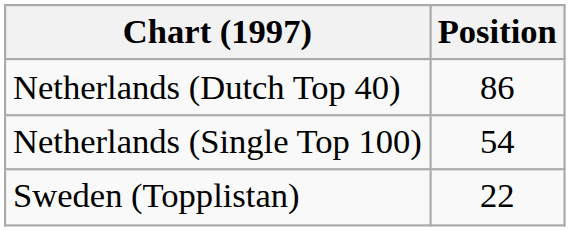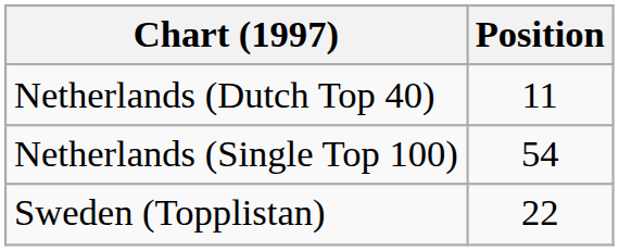 <table class="wikitable sortable">
 <tr>
 <th>Chart (1997)</th>
 <th>Position</th>
 </tr>
 <tr>
 <td>Netherlands (Dutch Top 40)</td>
-<td align="center">86</td>
+<td align="center">11</td>
 </tr>
 <tr>
 <td>Netherlands (Single Top 100)</td>
 <td align="center">54</td>
 </tr>
 <tr>
 <td>Sweden (Topplistan)</td>
 <td align="center">22</td>
 </tr>
 </table>
